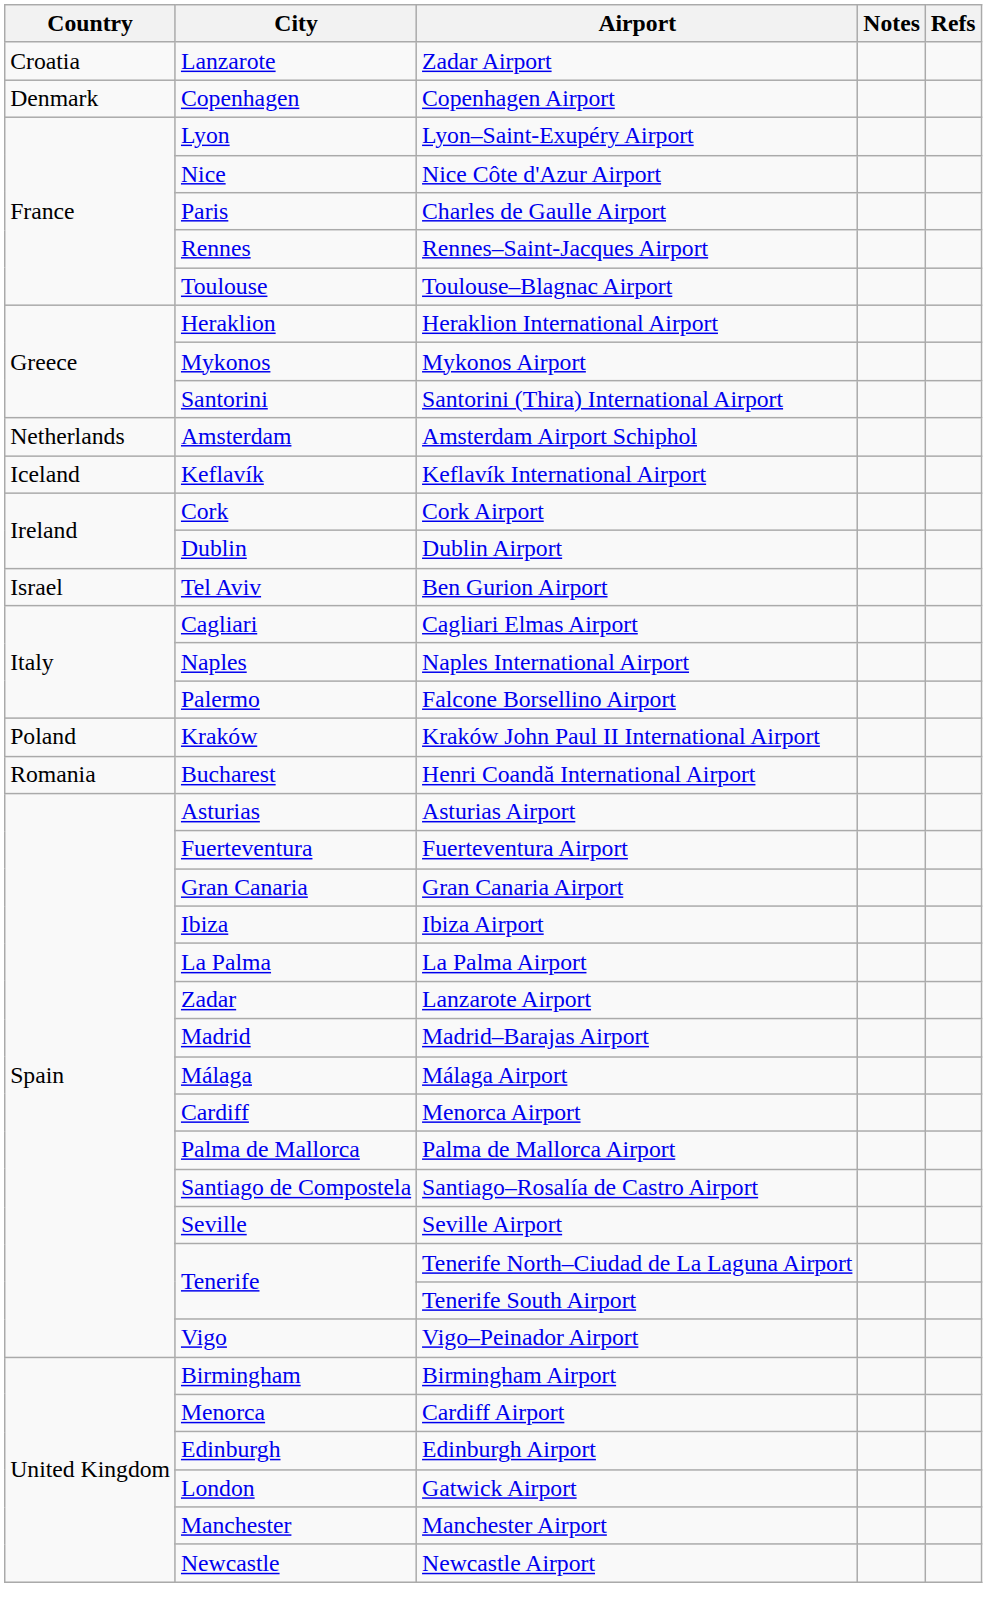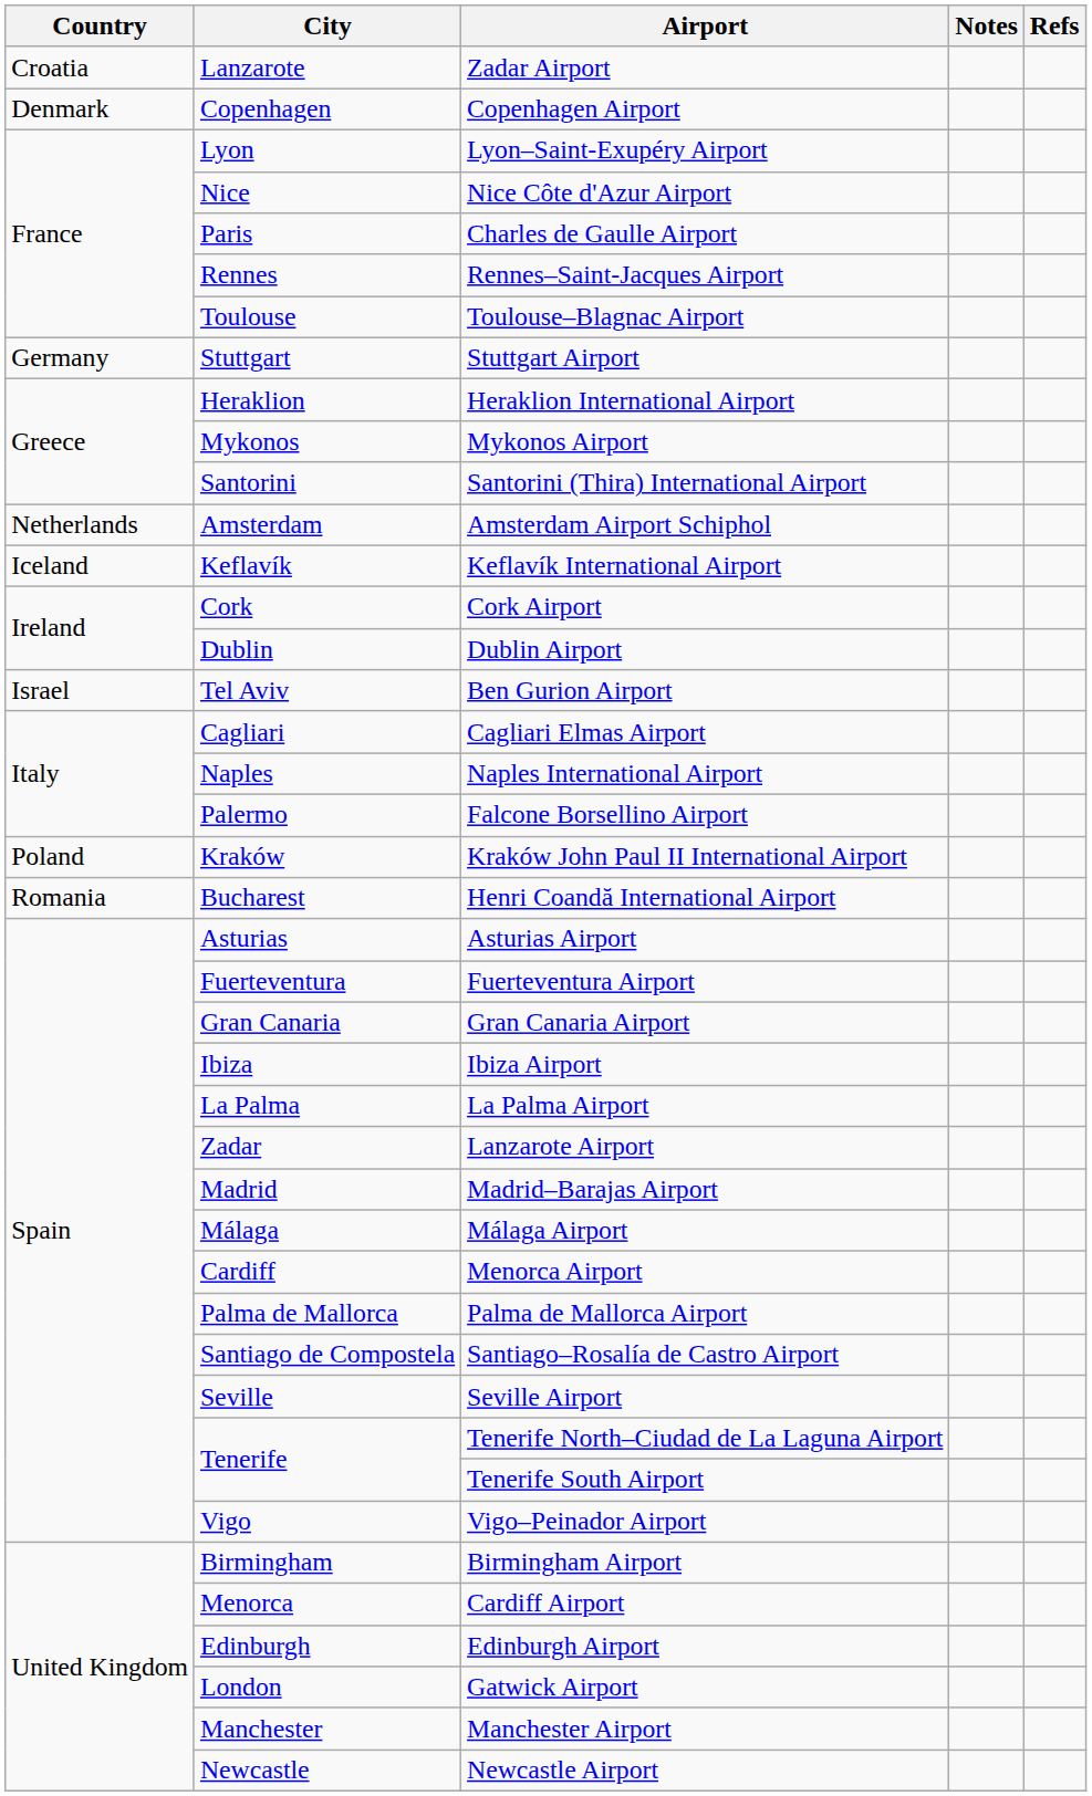 <table class="wikitable sortable">
 <tr>
 <th>Country</th>
 <th>City</th>
 <th>Airport</th>
 <th>Notes</th>
 <th class=unsortable>Refs</th>
 </tr>
 <tr>
 <td>Croatia</td>
 <td><a href='#'>Lanzarote</a></td>
 <td><a href='#'>Zadar Airport</a></td>
 <td></td>
 <td align=center></td>
 </tr>
 <tr>
 <td>Denmark</td>
 <td><a href='#'>Copenhagen</a></td>
 <td><a href='#'>Copenhagen Airport</a></td>
 <td></td>
 <td align=center></td>
 </tr>
 <tr>
 <td rowspan="5">France</td>
 <td><a href='#'>Lyon</a></td>
 <td><a href='#'>Lyon–Saint-Exupéry Airport</a></td>
 <td></td>
 <td align=center></td>
 </tr>
 <tr>
 <td><a href='#'>Nice</a></td>
 <td><a href='#'>Nice Côte d'Azur Airport</a></td>
 <td></td>
 <td align=center></td>
 </tr>
 <tr>
 <td><a href='#'>Paris</a></td>
 <td><a href='#'>Charles de Gaulle Airport</a></td>
 <td align=center></td>
 <td align=center></td>
 </tr>
 <tr>
 <td><a href='#'>Rennes</a></td>
 <td><a href='#'>Rennes–Saint-Jacques Airport</a></td>
 <td></td>
 <td align=center></td>
 </tr>
 <tr>
 <td><a href='#'>Toulouse</a></td>
 <td><a href='#'>Toulouse–Blagnac Airport</a></td>
+<td></td>
+<td align=center></td>
+</tr>
+<tr>
+<td rowspan="1">Germany</td>
+<td><a href='#'>Stuttgart</a></td>
+<td><a href='#'>Stuttgart Airport</a></td>
 <td></td>
 <td align=center></td>
 </tr>
 <tr>
 <td rowspan="3">Greece</td>
 <td><a href='#'>Heraklion</a></td>
 <td><a href='#'>Heraklion International Airport</a></td>
 <td></td>
 <td align=center></td>
 </tr>
 <tr>
 <td><a href='#'>Mykonos</a></td>
 <td><a href='#'>Mykonos Airport</a></td>
 <td></td>
 <td align=center></td>
 </tr>
 <tr>
 <td><a href='#'>Santorini</a></td>
 <td><a href='#'>Santorini (Thira) International Airport</a></td>
 <td></td>
 <td align=center></td>
 </tr>
 <tr>
 <td>Netherlands</td>
 <td><a href='#'>Amsterdam</a></td>
 <td><a href='#'>Amsterdam Airport Schiphol</a></td>
 <td align=center></td>
 <td align=center></td>
 </tr>
 <tr>
 <td>Iceland</td>
 <td><a href='#'>Keflavík</a></td>
 <td><a href='#'>Keflavík International Airport</a></td>
 <td></td>
 <td align=center></td>
 </tr>
 <tr>
 <td rowspan="2">Ireland</td>
 <td><a href='#'>Cork</a></td>
 <td><a href='#'>Cork Airport</a></td>
 <td></td>
 <td align=center></td>
 </tr>
 <tr>
 <td><a href='#'>Dublin</a></td>
 <td><a href='#'>Dublin Airport</a></td>
 <td align=center></td>
 <td align=center></td>
 </tr>
 <tr>
 <td>Israel</td>
 <td><a href='#'>Tel Aviv</a></td>
 <td><a href='#'>Ben Gurion Airport</a></td>
 <td></td>
 <td align=center></td>
 </tr>
 <tr>
 <td rowspan="3">Italy</td>
 <td><a href='#'>Cagliari</a></td>
 <td><a href='#'>Cagliari Elmas Airport</a></td>
 <td></td>
 <td align=center></td>
 </tr>
 <tr>
 <td><a href='#'>Naples</a></td>
 <td><a href='#'>Naples International Airport</a></td>
 <td></td>
 <td align=center></td>
 </tr>
 <tr>
 <td><a href='#'>Palermo</a></td>
 <td><a href='#'>Falcone Borsellino Airport</a></td>
 <td></td>
 <td align=center></td>
 </tr>
 <tr>
 <td>Poland</td>
 <td><a href='#'>Kraków</a></td>
 <td><a href='#'>Kraków John Paul II International Airport</a></td>
 <td></td>
 <td align=center></td>
 </tr>
 <tr>
 <td>Romania</td>
 <td><a href='#'>Bucharest</a></td>
 <td><a href='#'>Henri Coandă International Airport</a></td>
 <td></td>
 <td align=center></td>
 </tr>
 <tr>
 <td rowspan="15">Spain</td>
 <td><a href='#'>Asturias</a></td>
 <td><a href='#'>Asturias Airport</a></td>
 <td></td>
 <td align=center></td>
 </tr>
 <tr>
 <td><a href='#'>Fuerteventura</a></td>
 <td><a href='#'>Fuerteventura Airport</a></td>
 <td align=center></td>
 <td align=center></td>
 </tr>
 <tr>
 <td><a href='#'>Gran Canaria</a></td>
 <td><a href='#'>Gran Canaria Airport</a></td>
 <td align=center></td>
 <td align=center></td>
 </tr>
 <tr>
 <td><a href='#'>Ibiza</a></td>
 <td><a href='#'>Ibiza Airport</a></td>
 <td align=center></td>
 <td align=center></td>
 </tr>
 <tr>
 <td><a href='#'>La Palma</a></td>
 <td><a href='#'>La Palma Airport</a></td>
 <td align=center></td>
 <td align=center></td>
 </tr>
 <tr>
 <td><a href='#'>Zadar</a></td>
 <td><a href='#'>Lanzarote Airport</a></td>
 <td align=center></td>
 <td align=center></td>
 </tr>
 <tr>
 <td><a href='#'>Madrid</a></td>
 <td><a href='#'>Madrid–Barajas Airport</a></td>
 <td></td>
 <td align=center></td>
 </tr>
 <tr>
 <td><a href='#'>Málaga</a></td>
 <td><a href='#'>Málaga Airport</a></td>
 <td align="center"></td>
 <td></td>
 </tr>
 <tr>
 <td><a href='#'>Cardiff</a></td>
 <td><a href='#'>Menorca Airport</a></td>
 <td align="center"></td>
 <td></td>
 </tr>
 <tr>
 <td><a href='#'>Palma de Mallorca</a></td>
 <td><a href='#'>Palma de Mallorca Airport</a></td>
 <td align=center></td>
 <td align=center></td>
 </tr>
 <tr>
 <td><a href='#'>Santiago de Compostela</a></td>
 <td><a href='#'>Santiago–Rosalía de Castro Airport</a></td>
 <td align=center></td>
 <td align=center></td>
 </tr>
 <tr>
 <td><a href='#'>Seville</a></td>
 <td><a href='#'>Seville Airport</a></td>
 <td align="center"></td>
 </tr>
 <tr>
 <td rowspan="2"><a href='#'>Tenerife</a></td>
 <td><a href='#'>Tenerife North–Ciudad de La Laguna Airport</a></td>
 <td align=center></td>
 <td align=center></td>
 </tr>
 <tr>
 <td><a href='#'>Tenerife South Airport</a></td>
 <td align=center></td>
 <td align=center></td>
 </tr>
 <tr>
 <td><a href='#'>Vigo</a></td>
 <td><a href='#'>Vigo–Peinador Airport</a></td>
 <td align="center"></td>
 </tr>
 <tr>
 <td rowspan="6">United Kingdom</td>
 <td><a href='#'>Birmingham</a></td>
 <td><a href='#'>Birmingham Airport</a></td>
 <td></td>
 <td align=center></td>
 </tr>
 <tr>
 <td><a href='#'>Menorca</a></td>
 <td><a href='#'>Cardiff Airport</a></td>
 <td></td>
 <td align=center></td>
 </tr>
 <tr>
 <td><a href='#'>Edinburgh</a></td>
 <td><a href='#'>Edinburgh Airport</a></td>
 <td></td>
 <td align=center></td>
 </tr>
 <tr>
 <td><a href='#'>London</a></td>
 <td><a href='#'>Gatwick Airport</a></td>
 <td align=center></td>
 <td align=center></td>
 </tr>
 <tr>
 <td><a href='#'>Manchester</a></td>
 <td><a href='#'>Manchester Airport</a></td>
 <td align=center></td>
 <td align=center></td>
 </tr>
 <tr>
 <td><a href='#'>Newcastle</a></td>
 <td><a href='#'>Newcastle Airport</a></td>
 <td></td>
 <td align=center></td>
 </tr>
 <tr>
 </tr>
 </table>
